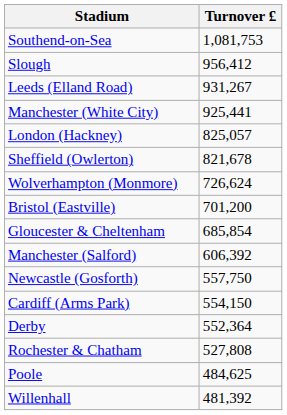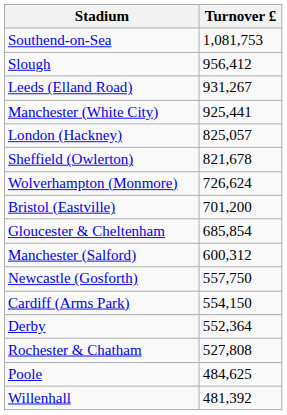 <table class="wikitable">
 <tr>
 <th width=200>Stadium</th>
 <th width=80>Turnover £</th>
 </tr>
 <tr>
 <td><a href='#'>Southend-on-Sea</a></td>
 <td>1,081,753</td>
 </tr>
 <tr>
 <td><a href='#'>Slough</a></td>
 <td>956,412</td>
 </tr>
 <tr>
 <td><a href='#'>Leeds (Elland Road)</a></td>
 <td>931,267</td>
 </tr>
 <tr>
 <td><a href='#'>Manchester (White City)</a></td>
 <td>925,441</td>
 </tr>
 <tr>
 <td><a href='#'>London (Hackney)</a></td>
 <td>825,057</td>
 </tr>
 <tr>
 <td><a href='#'>Sheffield (Owlerton)</a></td>
 <td>821,678</td>
 </tr>
 <tr>
 <td><a href='#'>Wolverhampton (Monmore)</a></td>
 <td>726,624</td>
 </tr>
 <tr>
 <td><a href='#'>Bristol (Eastville)</a></td>
 <td>701,200</td>
 </tr>
 <tr>
 <td><a href='#'>Gloucester & Cheltenham</a></td>
 <td>685,854</td>
 </tr>
 <tr>
 <td><a href='#'>Manchester (Salford)</a></td>
-<td>606,392</td>
+<td>600,312</td>
 </tr>
 <tr>
 <td><a href='#'>Newcastle (Gosforth)</a></td>
 <td>557,750</td>
 </tr>
 <tr>
 <td><a href='#'>Cardiff (Arms Park)</a></td>
 <td>554,150</td>
 </tr>
 <tr>
 <td><a href='#'>Derby</a></td>
 <td>552,364</td>
 </tr>
 <tr>
 <td><a href='#'>Rochester & Chatham</a></td>
 <td>527,808</td>
 </tr>
 <tr>
 <td><a href='#'>Poole</a></td>
 <td>484,625</td>
 </tr>
 <tr>
 <td><a href='#'>Willenhall</a></td>
 <td>481,392</td>
 </tr>
 </table>
